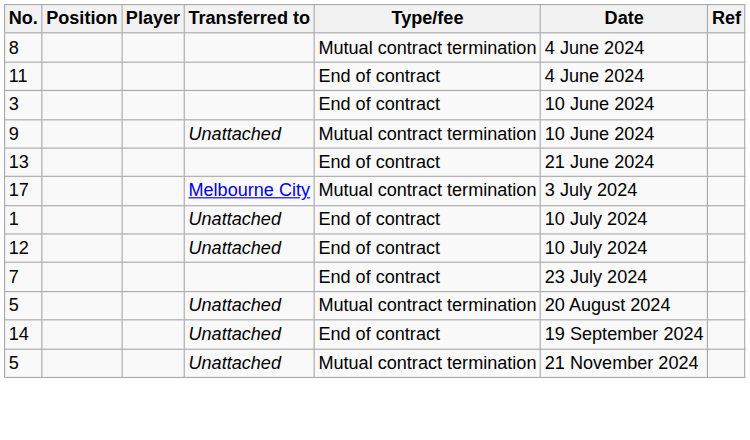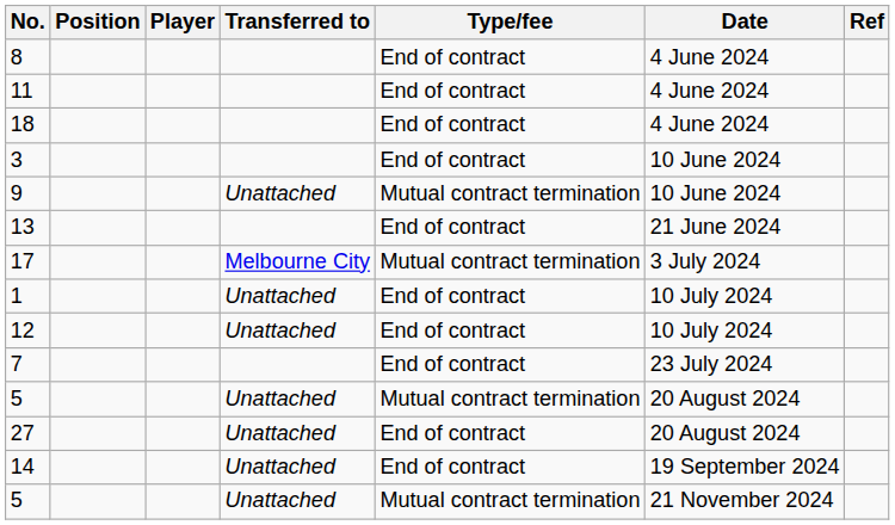 <table class="wikitable plainrowheaders sortable" style="text-align:center; text-align:left">
 <tr>
 <th scope="col">No.</th>
 <th scope="col">Position</th>
 <th scope="col">Player</th>
 <th scope="col">Transferred to</th>
 <th scope="col">Type/fee</th>
 <th scope="col">Date</th>
 <th scope="col" class="unsortable">Ref</th>
 </tr>
 <tr>
 <td>8</td>
 <td></td>
 <td align=left></td>
 <td></td>
-<td>Mutual contract termination</td>
+<td>End of contract</td>
 <td>4 June 2024</td>
 <td></td>
 </tr>
 <tr>
 <td>11</td>
+<td></td>
+<td align=left></td>
+<td></td>
+<td>End of contract</td>
+<td>4 June 2024</td>
+<td></td>
+</tr>
+<tr>
+<td>18</td>
 <td></td>
 <td align=left></td>
 <td></td>
 <td>End of contract</td>
 <td>4 June 2024</td>
 <td></td>
 </tr>
 <tr>
 <td>3</td>
 <td></td>
 <td align=left></td>
 <td></td>
 <td>End of contract</td>
 <td>10 June 2024</td>
 <td></td>
 </tr>
 <tr>
 <td>9</td>
 <td></td>
 <td align=left></td>
 <td><em>Unattached</em></td>
 <td>Mutual contract termination</td>
 <td>10 June 2024</td>
 <td></td>
 </tr>
 <tr>
 <td>13</td>
 <td></td>
 <td align=left></td>
 <td></td>
 <td>End of contract</td>
 <td>21 June 2024</td>
 <td></td>
 </tr>
 <tr>
 <td>17</td>
 <td></td>
 <td align=left></td>
 <td><a href='#'>Melbourne City</a></td>
 <td>Mutual contract termination</td>
 <td>3 July 2024</td>
 <td></td>
 </tr>
 <tr>
 <td>1</td>
 <td></td>
 <td align=left></td>
 <td><em>Unattached</em></td>
 <td>End of contract</td>
 <td>10 July 2024</td>
 <td></td>
 </tr>
 <tr>
 <td>12</td>
 <td></td>
 <td align=left></td>
 <td><em>Unattached</em></td>
 <td>End of contract</td>
 <td>10 July 2024</td>
 <td></td>
 </tr>
 <tr>
 <td>7</td>
 <td></td>
 <td align=left></td>
 <td></td>
 <td>End of contract</td>
 <td>23 July 2024</td>
 <td></td>
 </tr>
 <tr>
 <td>5</td>
 <td></td>
 <td align=left></td>
 <td><em>Unattached</em></td>
 <td>Mutual contract termination</td>
 <td>20 August 2024</td>
 <td></td>
 </tr>
 <tr>
+<td>27</td>
+<td></td>
+<td align=left></td>
+<td><em>Unattached</em></td>
+<td>End of contract</td>
+<td>20 August 2024</td>
+<td></td>
+</tr>
+<tr>
 <td>14</td>
 <td></td>
 <td align=left></td>
 <td><em>Unattached</em></td>
 <td>End of contract</td>
 <td>19 September 2024</td>
 <td></td>
 </tr>
 <tr>
 <td>5</td>
 <td></td>
 <td align=left></td>
 <td><em>Unattached</em></td>
 <td>Mutual contract termination</td>
 <td>21 November 2024</td>
 <td></td>
 </tr>
 </table>
